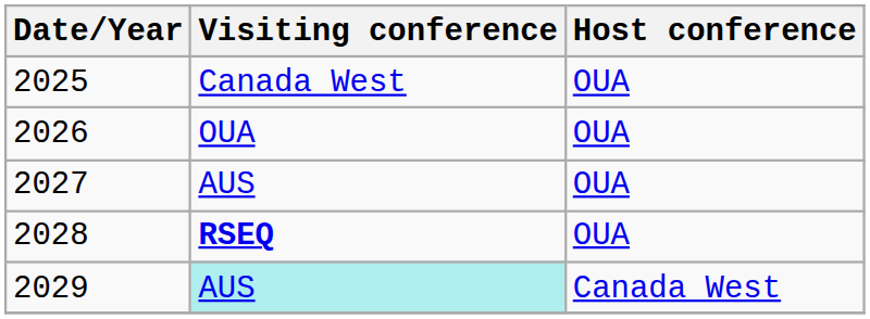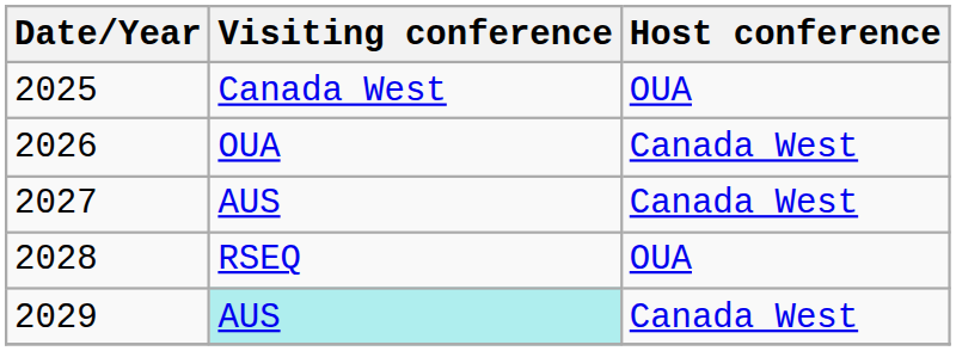 <table class="wikitable">
 <tr>
 <th>Date/Year</th>
 <th>Visiting conference</th>
 <th>Host conference</th>
 </tr>
 <tr --->
 <td>2025</td>
 <td><a href='#'>Canada West</a></td>
 <td><a href='#'>OUA</a></td>
 </tr>
 <tr --->
 <td>2026</td>
 <td><a href='#'>OUA</a></td>
-<td><a href='#'>OUA</a></td>
+<td><a href='#'>Canada West</a></td>
 </tr>
 <tr --->
 <td>2027</td>
 <td><a href='#'>AUS</a></td>
-<td><a href='#'>OUA</a></td>
+<td><a href='#'>Canada West</a></td>
 </tr>
 <tr --->
 <td>2028</td>
-<td><strong><a href='#'>RSEQ</a></strong></td>
+<td><a href='#'>RSEQ</a></td>
 <td><a href='#'>OUA</a></td>
 </tr>
 <tr --->
 <td>2029</td>
 <td style="background: paleturquoise;"><a href='#'>AUS</a></td>
 <td><a href='#'>Canada West</a></td>
 </tr>
 <tr --->
 </tr>
 </table>
